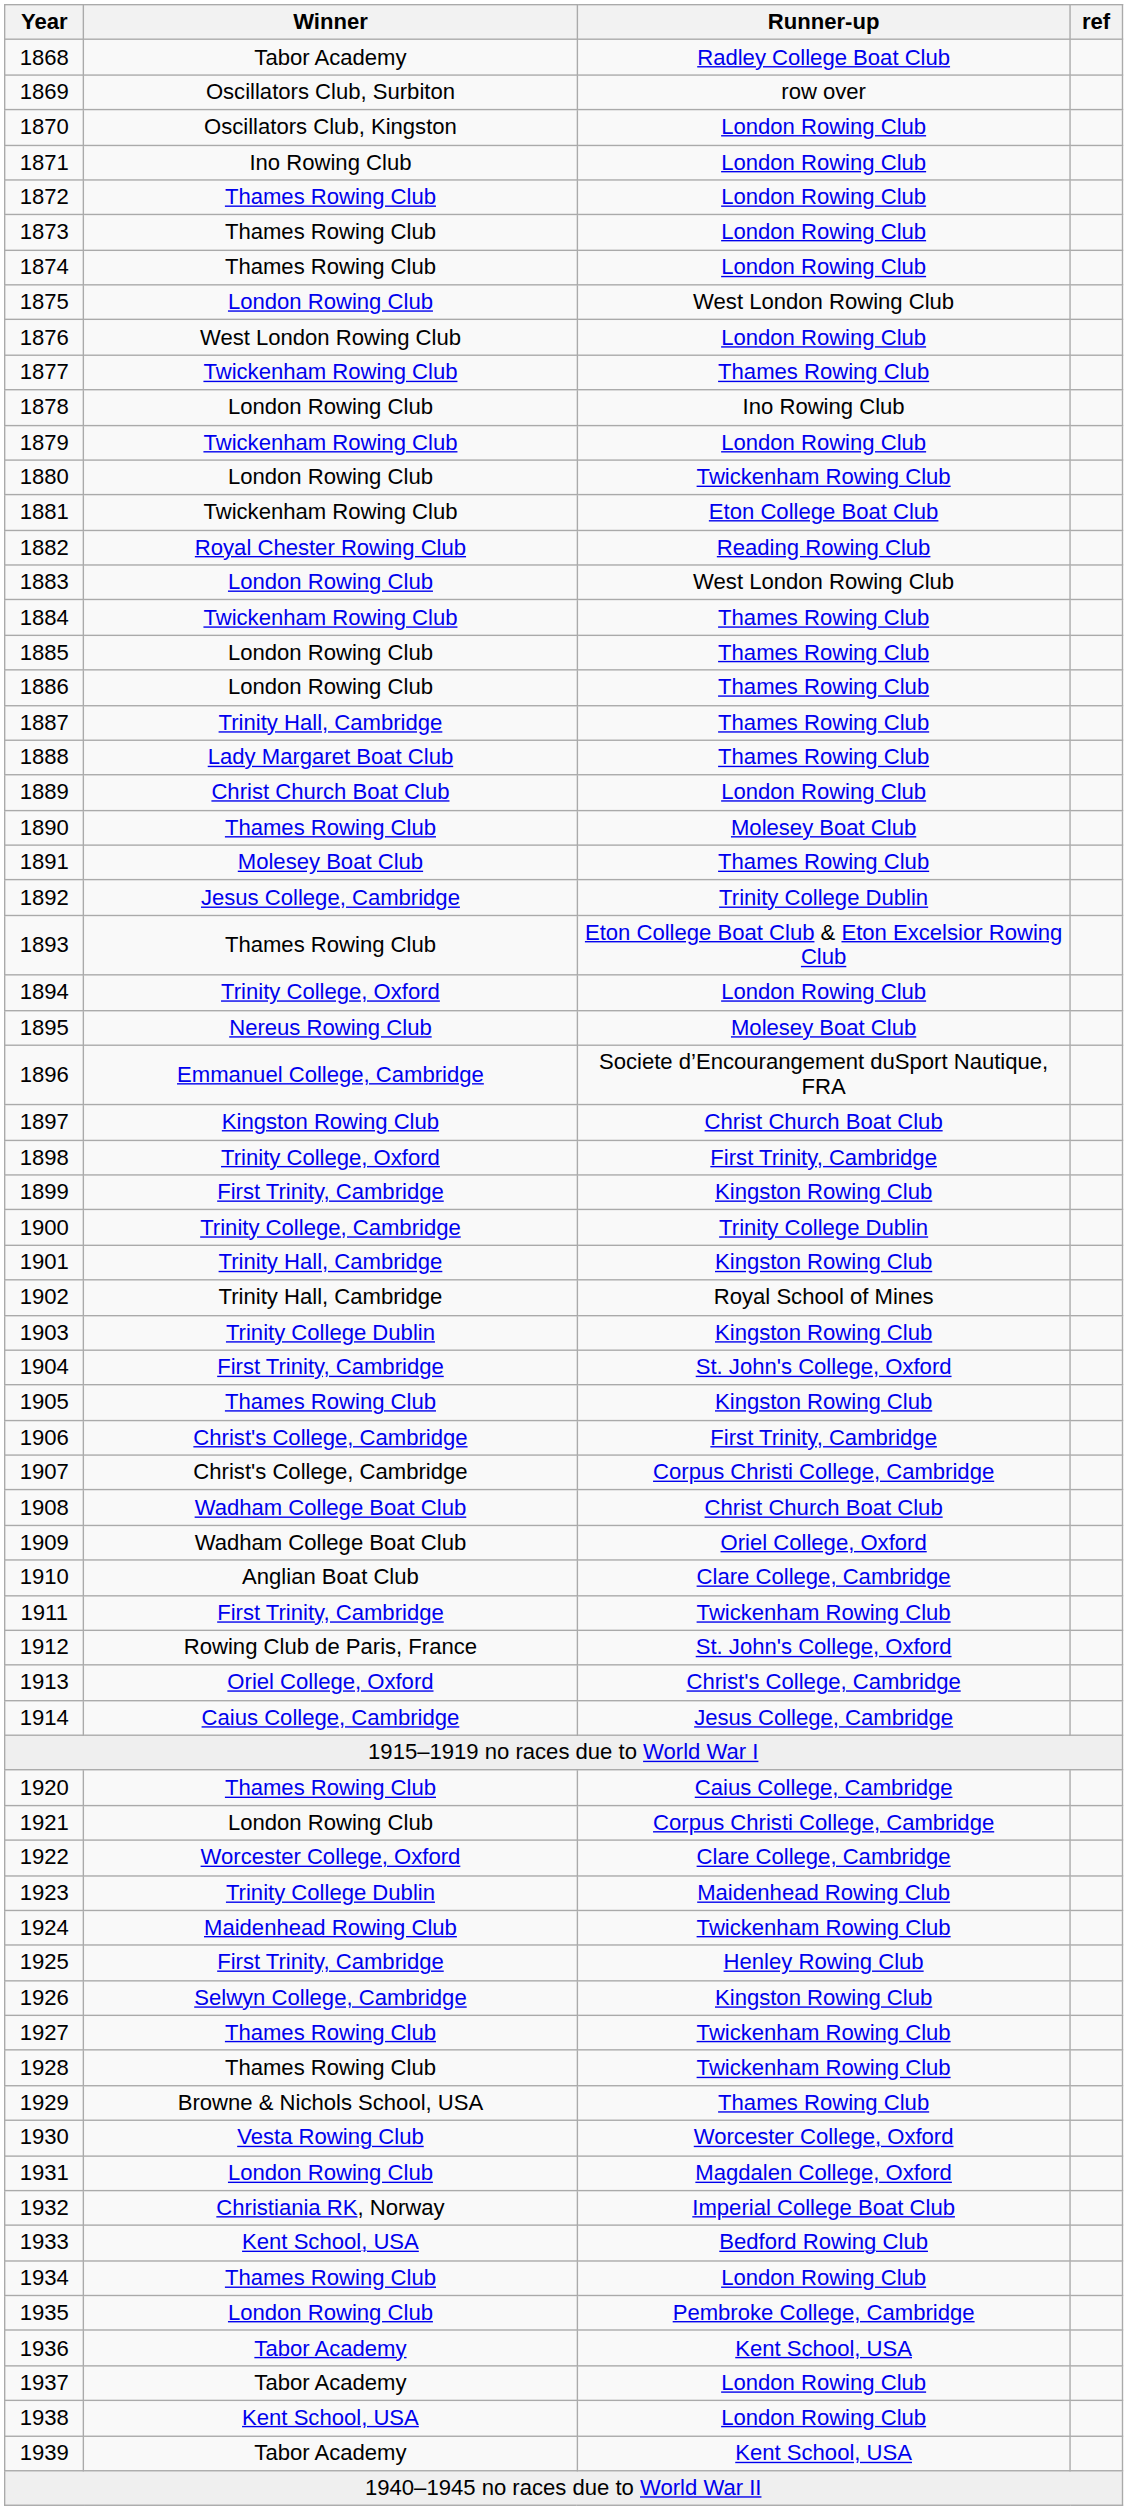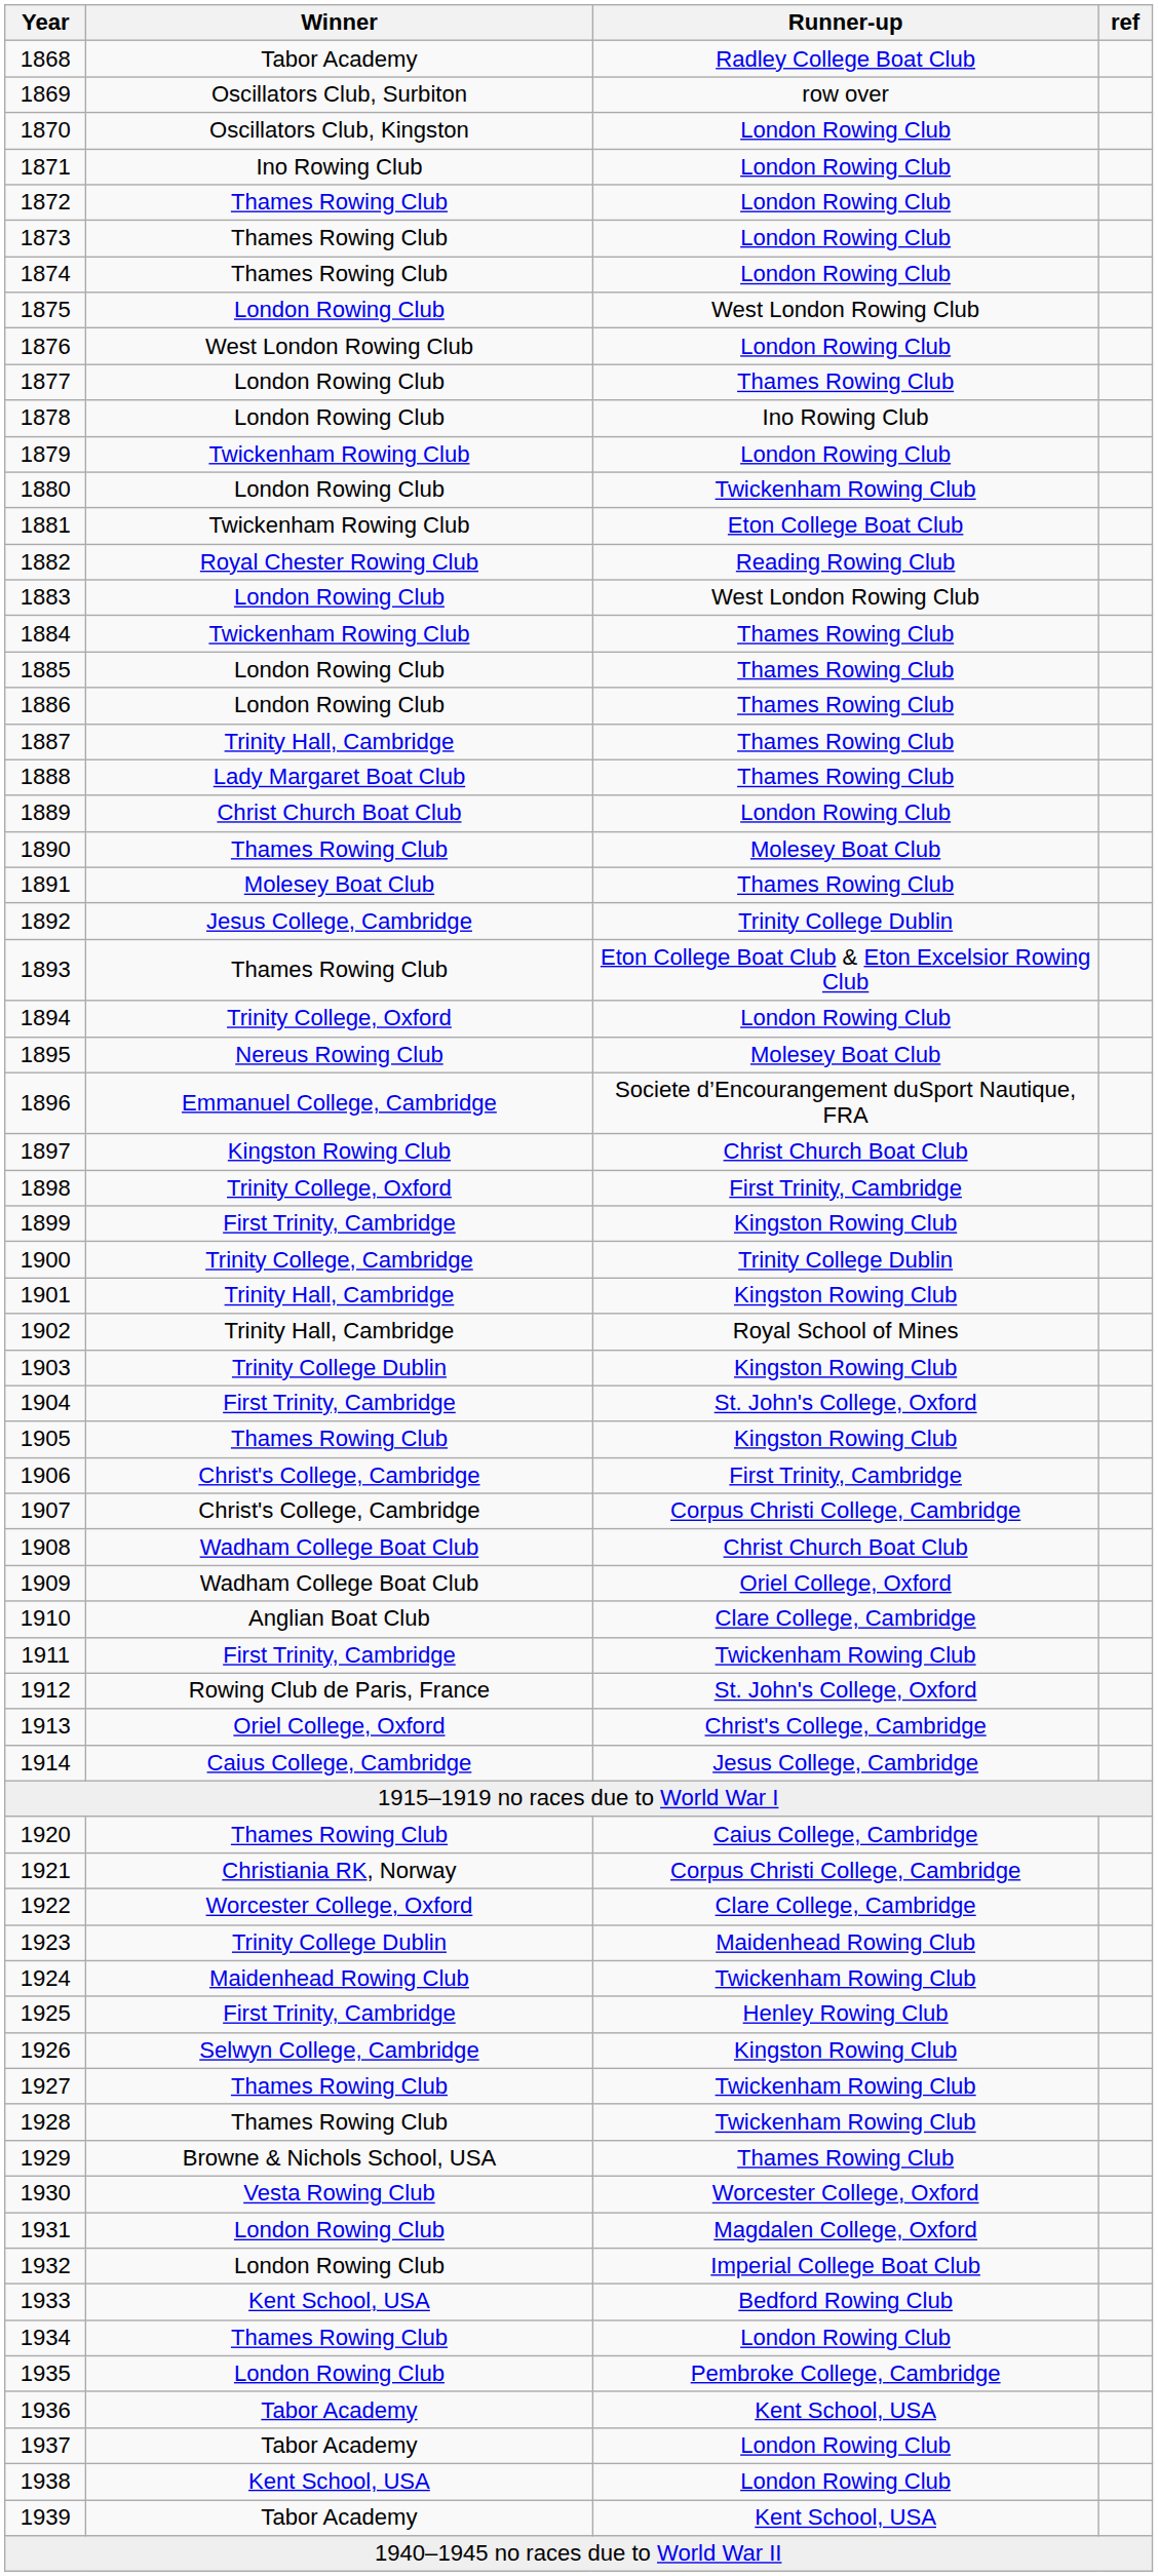 <table class="wikitable" style="text-align:center">
 <tr>
 <th width=50>Year</th>
 <th width=350>Winner</th>
 <th width=350>Runner-up</th>
 <th width=30>ref</th>
 </tr>
 <tr>
 <td>1868</td>
 <td>Tabor Academy</td>
 <td><a href='#'>Radley College Boat Club</a></td>
 <td></td>
 </tr>
 <tr>
 <td>1869</td>
 <td>Oscillators Club, Surbiton</td>
 <td>row over</td>
 <td></td>
 </tr>
 <tr>
 <td>1870</td>
 <td>Oscillators Club, Kingston</td>
 <td><a href='#'>London Rowing Club</a></td>
 <td></td>
 </tr>
 <tr>
 <td>1871</td>
 <td>Ino Rowing Club</td>
 <td><a href='#'>London Rowing Club</a></td>
 <td></td>
 </tr>
 <tr>
 <td>1872</td>
 <td><a href='#'>Thames Rowing Club</a></td>
 <td><a href='#'>London Rowing Club</a></td>
 <td></td>
 </tr>
 <tr>
 <td>1873</td>
 <td>Thames Rowing Club</td>
 <td><a href='#'>London Rowing Club</a></td>
 <td></td>
 </tr>
 <tr>
 <td>1874</td>
 <td>Thames Rowing Club</td>
 <td><a href='#'>London Rowing Club</a></td>
 <td></td>
 </tr>
 <tr>
 <td>1875</td>
 <td><a href='#'>London Rowing Club</a></td>
 <td>West London Rowing Club</td>
 <td></td>
 </tr>
 <tr>
 <td>1876</td>
 <td>West London Rowing Club</td>
 <td><a href='#'>London Rowing Club</a></td>
 <td></td>
 </tr>
 <tr>
 <td>1877</td>
-<td><a href='#'>Twickenham Rowing Club</a></td>
+<td>London Rowing Club</td>
 <td><a href='#'>Thames Rowing Club</a></td>
 <td></td>
 </tr>
 <tr>
 <td>1878</td>
 <td>London Rowing Club</td>
 <td>Ino Rowing Club</td>
 <td></td>
 </tr>
 <tr>
 <td>1879</td>
 <td><a href='#'>Twickenham Rowing Club</a></td>
 <td><a href='#'>London Rowing Club</a></td>
 <td></td>
 </tr>
 <tr>
 <td>1880</td>
 <td>London Rowing Club</td>
 <td><a href='#'>Twickenham Rowing Club</a></td>
 <td></td>
 </tr>
 <tr>
 <td>1881</td>
 <td>Twickenham Rowing Club</td>
 <td><a href='#'>Eton College Boat Club</a></td>
 <td></td>
 </tr>
 <tr>
 <td>1882</td>
 <td><a href='#'>Royal Chester Rowing Club</a></td>
 <td><a href='#'>Reading Rowing Club</a></td>
 <td></td>
 </tr>
 <tr>
 <td>1883</td>
 <td><a href='#'>London Rowing Club</a></td>
 <td>West London Rowing Club</td>
 <td></td>
 </tr>
 <tr>
 <td>1884</td>
 <td><a href='#'>Twickenham Rowing Club</a></td>
 <td><a href='#'>Thames Rowing Club</a></td>
 <td></td>
 </tr>
 <tr>
 <td>1885</td>
 <td>London Rowing Club</td>
 <td><a href='#'>Thames Rowing Club</a></td>
 <td></td>
 </tr>
 <tr>
 <td>1886</td>
 <td>London Rowing Club</td>
 <td><a href='#'>Thames Rowing Club</a></td>
 <td></td>
 </tr>
 <tr>
 <td>1887</td>
 <td><a href='#'>Trinity Hall, Cambridge</a></td>
 <td><a href='#'>Thames Rowing Club</a></td>
 <td></td>
 </tr>
 <tr>
 <td>1888</td>
 <td><a href='#'>Lady Margaret Boat Club</a></td>
 <td><a href='#'>Thames Rowing Club</a></td>
 <td></td>
 </tr>
 <tr>
 <td>1889</td>
 <td><a href='#'>Christ Church Boat Club</a></td>
 <td><a href='#'>London Rowing Club</a></td>
 <td></td>
 </tr>
 <tr>
 <td>1890</td>
 <td><a href='#'>Thames Rowing Club</a></td>
 <td><a href='#'>Molesey Boat Club</a></td>
 <td></td>
 </tr>
 <tr>
 <td>1891</td>
 <td><a href='#'>Molesey Boat Club</a></td>
 <td><a href='#'>Thames Rowing Club</a></td>
 <td></td>
 </tr>
 <tr>
 <td>1892</td>
 <td><a href='#'>Jesus College, Cambridge</a></td>
 <td><a href='#'>Trinity College Dublin</a></td>
 <td></td>
 </tr>
 <tr>
 <td>1893</td>
 <td>Thames Rowing Club</td>
 <td><a href='#'>Eton College Boat Club</a> & <a href='#'>Eton Excelsior Rowing Club</a></td>
 <td></td>
 </tr>
 <tr>
 <td>1894</td>
 <td><a href='#'>Trinity College, Oxford</a></td>
 <td><a href='#'>London Rowing Club</a></td>
 <td></td>
 </tr>
 <tr>
 <td>1895</td>
 <td><a href='#'>Nereus Rowing Club</a></td>
 <td><a href='#'>Molesey Boat Club</a></td>
 <td></td>
 </tr>
 <tr>
 <td>1896</td>
 <td><a href='#'>Emmanuel College, Cambridge</a></td>
 <td>Societe d’Encourangement duSport Nautique, FRA</td>
 <td></td>
 </tr>
 <tr>
 <td>1897</td>
 <td><a href='#'>Kingston Rowing Club</a></td>
 <td><a href='#'>Christ Church Boat Club</a></td>
 <td></td>
 </tr>
 <tr>
 <td>1898</td>
 <td><a href='#'>Trinity College, Oxford</a></td>
 <td><a href='#'>First Trinity, Cambridge</a></td>
 <td></td>
 </tr>
 <tr>
 <td>1899</td>
 <td><a href='#'>First Trinity, Cambridge</a></td>
 <td><a href='#'>Kingston Rowing Club</a></td>
 <td></td>
 </tr>
 <tr>
 <td>1900</td>
 <td><a href='#'>Trinity College, Cambridge</a></td>
 <td><a href='#'>Trinity College Dublin</a></td>
 <td></td>
 </tr>
 <tr>
 <td>1901</td>
 <td><a href='#'>Trinity Hall, Cambridge</a></td>
 <td><a href='#'>Kingston Rowing Club</a></td>
 <td></td>
 </tr>
 <tr>
 <td>1902</td>
 <td>Trinity Hall, Cambridge</td>
 <td>Royal School of Mines</td>
 <td></td>
 </tr>
 <tr>
 <td>1903</td>
 <td><a href='#'>Trinity College Dublin</a></td>
 <td><a href='#'>Kingston Rowing Club</a></td>
 <td></td>
 </tr>
 <tr>
 <td>1904</td>
 <td><a href='#'>First Trinity, Cambridge</a></td>
 <td><a href='#'>St. John's College, Oxford</a></td>
 <td></td>
 </tr>
 <tr>
 <td>1905</td>
 <td><a href='#'>Thames Rowing Club</a></td>
 <td><a href='#'>Kingston Rowing Club</a></td>
 <td></td>
 </tr>
 <tr>
 <td>1906</td>
 <td><a href='#'>Christ's College, Cambridge</a></td>
 <td><a href='#'>First Trinity, Cambridge</a></td>
 <td></td>
 </tr>
 <tr>
 <td>1907</td>
 <td>Christ's College, Cambridge</td>
 <td><a href='#'>Corpus Christi College, Cambridge</a></td>
 <td></td>
 </tr>
 <tr>
 <td>1908</td>
 <td><a href='#'>Wadham College Boat Club</a></td>
 <td><a href='#'>Christ Church Boat Club</a></td>
 <td></td>
 </tr>
 <tr>
 <td>1909</td>
 <td>Wadham College Boat Club</td>
 <td><a href='#'>Oriel College, Oxford</a></td>
 <td></td>
 </tr>
 <tr>
 <td>1910</td>
 <td>Anglian Boat Club</td>
 <td><a href='#'>Clare College, Cambridge</a></td>
 <td></td>
 </tr>
 <tr>
 <td>1911</td>
 <td><a href='#'>First Trinity, Cambridge</a></td>
 <td><a href='#'>Twickenham Rowing Club</a></td>
 <td></td>
 </tr>
 <tr>
 <td>1912</td>
 <td>Rowing Club de Paris, France</td>
 <td><a href='#'>St. John's College, Oxford</a></td>
 <td></td>
 </tr>
 <tr>
 <td>1913</td>
 <td><a href='#'>Oriel College, Oxford</a></td>
 <td><a href='#'>Christ's College, Cambridge</a></td>
 <td></td>
 </tr>
 <tr>
 <td>1914</td>
 <td><a href='#'>Caius College, Cambridge</a></td>
 <td><a href='#'>Jesus College, Cambridge</a></td>
 <td></td>
 </tr>
 <tr>
 <td style="text-align:center" bgcolor="#efefef" colspan=4>1915–1919 no races due to <a href='#'>World War I</a></td>
 </tr>
 <tr>
 <td>1920</td>
 <td><a href='#'>Thames Rowing Club</a></td>
 <td><a href='#'>Caius College, Cambridge</a></td>
 <td></td>
 </tr>
 <tr>
 <td>1921</td>
-<td>London Rowing Club</td>
+<td><a href='#'>Christiania RK</a>, Norway</td>
 <td><a href='#'>Corpus Christi College, Cambridge</a></td>
 <td></td>
 </tr>
 <tr>
 <td>1922</td>
 <td><a href='#'>Worcester College, Oxford</a></td>
 <td><a href='#'>Clare College, Cambridge</a></td>
 <td></td>
 </tr>
 <tr>
 <td>1923</td>
 <td><a href='#'>Trinity College Dublin</a></td>
 <td><a href='#'>Maidenhead Rowing Club</a></td>
 <td></td>
 </tr>
 <tr>
 <td>1924</td>
 <td><a href='#'>Maidenhead Rowing Club</a></td>
 <td><a href='#'>Twickenham Rowing Club</a></td>
 <td></td>
 </tr>
 <tr>
 <td>1925</td>
 <td><a href='#'>First Trinity, Cambridge</a></td>
 <td><a href='#'>Henley Rowing Club</a></td>
 <td></td>
 </tr>
 <tr>
 <td>1926</td>
 <td><a href='#'>Selwyn College, Cambridge</a></td>
 <td><a href='#'>Kingston Rowing Club</a></td>
 </tr>
 <tr>
 <td>1927</td>
 <td><a href='#'>Thames Rowing Club</a></td>
 <td><a href='#'>Twickenham Rowing Club</a></td>
 <td></td>
 </tr>
 <tr>
 <td>1928</td>
 <td>Thames Rowing Club</td>
 <td><a href='#'>Twickenham Rowing Club</a></td>
 <td></td>
 </tr>
 <tr>
 <td>1929</td>
 <td>Browne & Nichols School, USA</td>
 <td><a href='#'>Thames Rowing Club</a></td>
 <td></td>
 </tr>
 <tr>
 <td>1930</td>
 <td><a href='#'>Vesta Rowing Club</a></td>
 <td><a href='#'>Worcester College, Oxford</a></td>
 <td></td>
 </tr>
 <tr>
 <td>1931</td>
 <td><a href='#'>London Rowing Club</a></td>
 <td><a href='#'>Magdalen College, Oxford</a></td>
 <td></td>
 </tr>
 <tr>
 <td>1932</td>
-<td><a href='#'>Christiania RK</a>, Norway</td>
+<td>London Rowing Club</td>
 <td><a href='#'>Imperial College Boat Club</a></td>
 <td></td>
 </tr>
 <tr>
 <td>1933</td>
 <td><a href='#'>Kent School, USA</a></td>
 <td><a href='#'>Bedford Rowing Club</a></td>
 <td></td>
 </tr>
 <tr>
 <td>1934</td>
 <td><a href='#'>Thames Rowing Club</a></td>
 <td><a href='#'>London Rowing Club</a></td>
 <td></td>
 </tr>
 <tr>
 <td>1935</td>
 <td><a href='#'>London Rowing Club</a></td>
 <td><a href='#'>Pembroke College, Cambridge</a></td>
 <td></td>
 </tr>
 <tr>
 <td>1936</td>
 <td><a href='#'>Tabor Academy</a></td>
 <td><a href='#'>Kent School, USA</a></td>
 <td></td>
 </tr>
 <tr>
 <td>1937</td>
 <td>Tabor Academy</td>
 <td><a href='#'>London Rowing Club</a></td>
 <td></td>
 </tr>
 <tr>
 <td>1938</td>
 <td><a href='#'>Kent School, USA</a></td>
 <td><a href='#'>London Rowing Club</a></td>
 <td></td>
 </tr>
 <tr>
 <td>1939</td>
 <td>Tabor Academy</td>
 <td><a href='#'>Kent School, USA</a></td>
 <td></td>
 </tr>
 <tr>
 <td style="text-align:center" bgcolor="#efefef" colspan=4>1940–1945 no races due to <a href='#'>World War II</a></td>
 </tr>
 </table>
